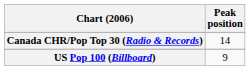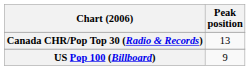 <table class="wikitable sortable plainrowheaders">
 <tr>
 <th scope="col">Chart (2006)</th>
 <th scope="col">Peak<br>position</th>
 </tr>
 <tr>
 </tr>
 <tr>
 </tr>
 <tr>
 <th scope="row">Canada CHR/Pop Top 30 (<em><a href='#'>Radio & Records</a></em>)</th>
-<td style="text-align:center;">14</td>
+<td style="text-align:center;">13</td>
 </tr>
 <tr>
 </tr>
 <tr>
 </tr>
 <tr>
 </tr>
 <tr>
 </tr>
 <tr>
 </tr>
 <tr>
 </tr>
 <tr>
 <th scope="row">US <a href='#'>Pop 100</a> (<a href='#'><em>Billboard</em></a>)</th>
 <td style="text-align:center;">9</td>
 </tr>
 </table>
